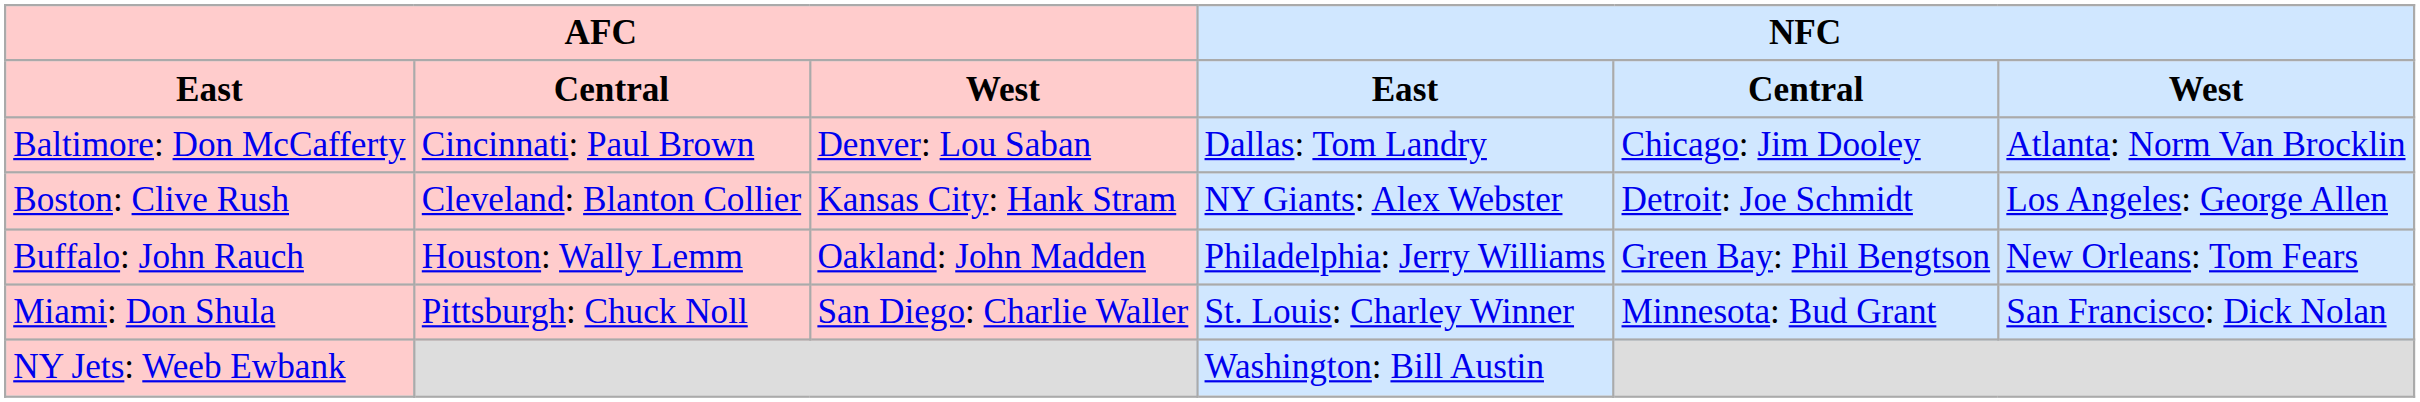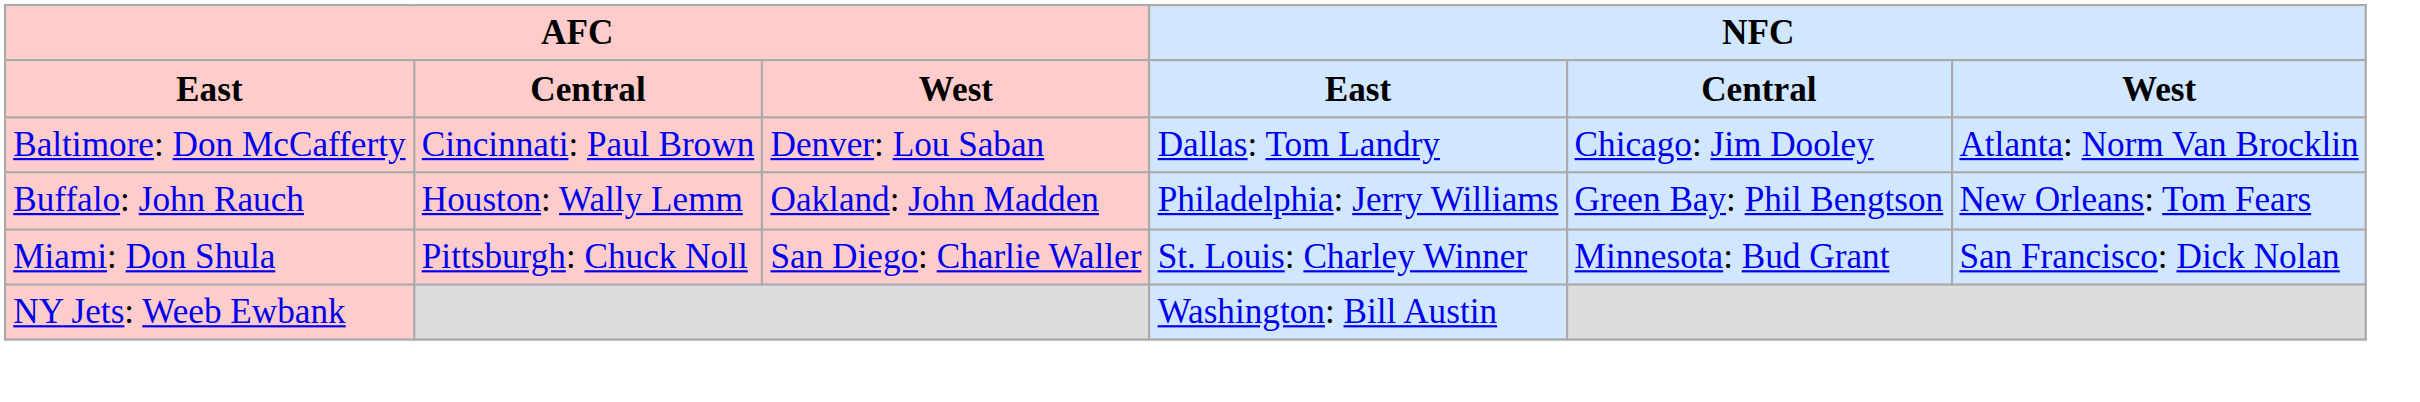 <table class="wikitable">
 <tr>
 <th style="background-color:#FFCCCC;" colspan="3">AFC</th>
 <th style="background-color:#D0E7FF;" colspan="3">NFC</th>
 </tr>
 <tr>
 <th style="background-color:#FFCCCC;">East</th>
 <th style="background-color:#FFCCCC;">Central</th>
 <th style="background-color:#FFCCCC;">West</th>
 <th style="background-color:#D0E7FF;">East</th>
 <th style="background-color:#D0E7FF;">Central</th>
 <th style="background-color:#D0E7FF;">West</th>
 </tr>
 <tr>
 <td style="background-color:#FFCCCC;"><a href='#'>Baltimore</a>: <a href='#'>Don McCafferty</a></td>
 <td style="background-color:#FFCCCC;"><a href='#'>Cincinnati</a>: <a href='#'>Paul Brown</a></td>
 <td style="background-color:#FFCCCC;"><a href='#'>Denver</a>: <a href='#'>Lou Saban</a></td>
 <td style="background-color:#D0E7FF;"><a href='#'>Dallas</a>: <a href='#'>Tom Landry</a></td>
 <td style="background-color:#D0E7FF;"><a href='#'>Chicago</a>: <a href='#'>Jim Dooley</a></td>
 <td style="background-color:#D0E7FF;"><a href='#'>Atlanta</a>: <a href='#'>Norm Van Brocklin</a></td>
-</tr>
-<tr>
-<td style="background-color:#FFCCCC;"><a href='#'>Boston</a>: <a href='#'>Clive Rush</a></td>
-<td style="background-color:#FFCCCC;"><a href='#'>Cleveland</a>: <a href='#'>Blanton Collier</a></td>
-<td style="background-color:#FFCCCC;"><a href='#'>Kansas City</a>: <a href='#'>Hank Stram</a></td>
-<td style="background-color:#D0E7FF;"><a href='#'>NY Giants</a>: <a href='#'>Alex Webster</a></td>
-<td style="background-color:#D0E7FF;"><a href='#'>Detroit</a>: <a href='#'>Joe Schmidt</a></td>
-<td style="background-color:#D0E7FF;"><a href='#'>Los Angeles</a>: <a href='#'>George Allen</a></td>
 </tr>
 <tr>
 <td style="background-color:#FFCCCC;"><a href='#'>Buffalo</a>: <a href='#'>John Rauch</a></td>
 <td style="background-color:#FFCCCC;"><a href='#'>Houston</a>: <a href='#'>Wally Lemm</a></td>
 <td style="background-color:#FFCCCC;"><a href='#'>Oakland</a>: <a href='#'>John Madden</a></td>
 <td style="background-color:#D0E7FF;"><a href='#'>Philadelphia</a>: <a href='#'>Jerry Williams</a></td>
 <td style="background-color:#D0E7FF;"><a href='#'>Green Bay</a>: <a href='#'>Phil Bengtson</a></td>
 <td style="background-color:#D0E7FF;"><a href='#'>New Orleans</a>: <a href='#'>Tom Fears</a></td>
 </tr>
 <tr>
 <td style="background-color:#FFCCCC;"><a href='#'>Miami</a>: <a href='#'>Don Shula</a></td>
 <td style="background-color:#FFCCCC;"><a href='#'>Pittsburgh</a>: <a href='#'>Chuck Noll</a></td>
 <td style="background-color:#FFCCCC;"><a href='#'>San Diego</a>: <a href='#'>Charlie Waller</a></td>
 <td style="background-color:#D0E7FF;"><a href='#'>St. Louis</a>: <a href='#'>Charley Winner</a></td>
 <td style="background-color:#D0E7FF;"><a href='#'>Minnesota</a>: <a href='#'>Bud Grant</a></td>
 <td style="background-color:#D0E7FF;"><a href='#'>San Francisco</a>: <a href='#'>Dick Nolan</a></td>
 </tr>
 <tr>
 <td style="background-color:#FFCCCC;"><a href='#'>NY Jets</a>: <a href='#'>Weeb Ewbank</a></td>
 <td style="background-color:#DDD;" colspan="2"> </td>
 <td style="background-color:#D0E7FF;"><a href='#'>Washington</a>: <a href='#'>Bill Austin</a></td>
 <td style="background-color:#DDD;" colspan="2"> </td>
 </tr>
 </table>
